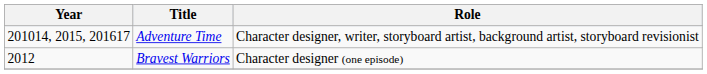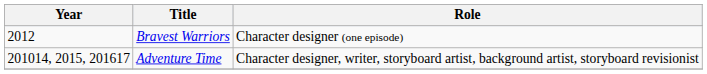 <table class="wikitable">
 <tr style="background:#b0c4de; text-align:center;">
 <th>Year</th>
 <th>Title</th>
 <th>Role</th>
 </tr>
 <tr>
+<td>2012</td>
+<td><em><a href='#'>Bravest Warriors</a></em></td>
+<td>Character designer <small>(one episode)</small></td>
+</tr>
+<tr>
 <td>201014, 2015, 201617</td>
 <td><em><a href='#'>Adventure Time</a></em></td>
 <td>Character designer, writer, storyboard artist, background artist, storyboard revisionist</td>
 </tr>
 <tr>
-<td>2012</td>
-<td><em><a href='#'>Bravest Warriors</a></em></td>
-<td>Character designer <small>(one episode)</small></td>
-</tr>
-<tr>
 </tr>
 </table>
